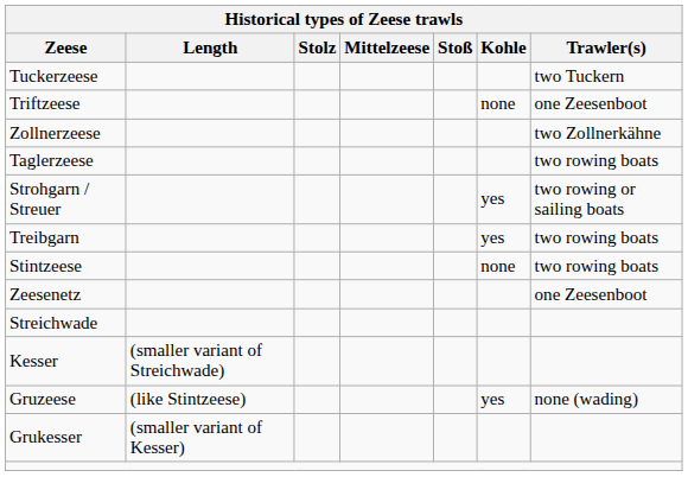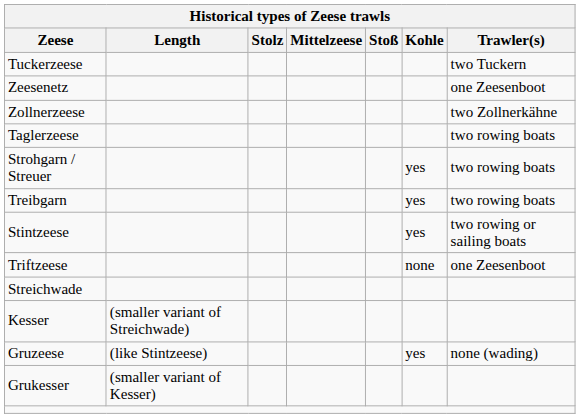 <table class=wikitable>
 <tr>
 <th colspan="7">Historical types of Zeese trawls</th>
 </tr>
 <tr>
 <th>Zeese</th>
 <th>Length</th>
 <th>Stolz</th>
 <th>Mittelzeese</th>
 <th>Stoß</th>
 <th>Kohle</th>
 <th>Trawler(s)</th>
 </tr>
 <tr>
 <td>Tuckerzeese</td>
 <td></td>
 <td></td>
 <td></td>
 <td></td>
 <td></td>
 <td>two Tuckern</td>
 </tr>
 <tr>
-<td>Triftzeese</td>
+<td>Zeesenetz</td>
 <td></td>
 <td></td>
 <td></td>
 <td></td>
-<td>none</td>
+<td></td>
 <td>one Zeesenboot</td>
 </tr>
 <tr>
 <td>Zollnerzeese</td>
 <td></td>
 <td></td>
 <td></td>
 <td></td>
 <td></td>
 <td>two Zollnerkähne</td>
 </tr>
 <tr>
 <td>Taglerzeese</td>
 <td></td>
 <td></td>
 <td></td>
 <td></td>
 <td></td>
 <td>two rowing boats</td>
 </tr>
 <tr>
 <td>Strohgarn / Streuer</td>
 <td></td>
 <td></td>
 <td></td>
 <td></td>
 <td>yes</td>
-<td>two rowing or sailing boats</td>
+<td>two rowing boats</td>
 </tr>
 <tr>
 <td>Treibgarn</td>
 <td></td>
 <td></td>
 <td></td>
 <td></td>
 <td>yes</td>
 <td>two rowing boats</td>
 </tr>
 <tr>
 <td>Stintzeese</td>
 <td></td>
 <td></td>
 <td></td>
 <td></td>
-<td>none</td>
-<td>two rowing boats</td>
+<td>yes</td>
+<td>two rowing or sailing boats</td>
 </tr>
 <tr>
-<td>Zeesenetz</td>
+<td>Triftzeese</td>
 <td></td>
 <td></td>
 <td></td>
 <td></td>
-<td></td>
+<td>none</td>
 <td>one Zeesenboot</td>
 </tr>
 <tr>
 <td>Streichwade</td>
 <td></td>
 <td></td>
 <td></td>
 <td></td>
 <td></td>
 <td></td>
 </tr>
 <tr>
 <td>Kesser</td>
 <td>(smaller variant of Streichwade)</td>
 <td></td>
 <td></td>
 <td></td>
 <td></td>
 <td></td>
 </tr>
 <tr>
 <td>Gruzeese</td>
 <td>(like Stintzeese)</td>
 <td></td>
 <td></td>
 <td></td>
 <td>yes</td>
 <td>none (wading)</td>
 </tr>
 <tr>
 <td>Grukesser</td>
 <td>(smaller variant of Kesser)</td>
 <td></td>
 <td></td>
 <td></td>
 <td></td>
 <td></td>
 </tr>
 <tr>
 <td colspan="7"></td>
 </tr>
 </table>
